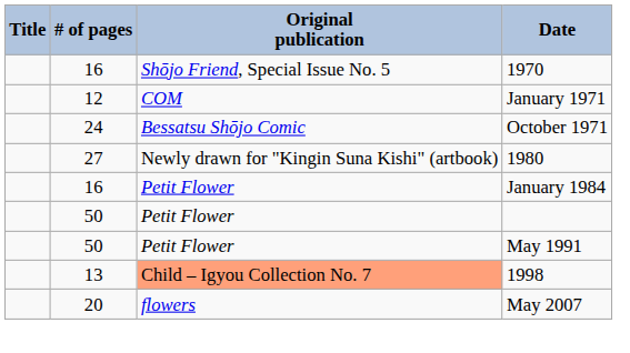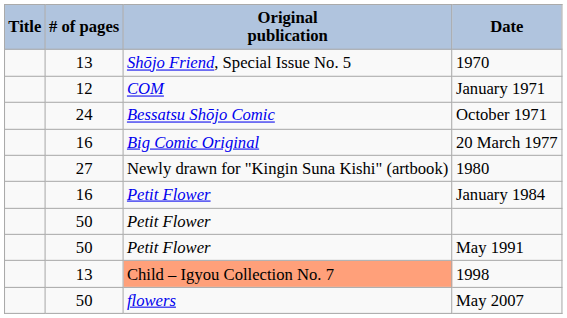 <table class="wikitable">
 <tr>
 <th style="background:#B0C4DE;">Title</th>
 <th style="background:#B0C4DE;"># of pages</th>
 <th style="background:#B0C4DE;">Original<br>publication</th>
 <th style="background:#B0C4DE;">Date</th>
 </tr>
 <tr>
 <td></td>
-<td style="text-align:center;">16</td>
+<td style="text-align:center;">13</td>
 <td><em><a href='#'>Shōjo Friend</a></em>, Special Issue No. 5</td>
 <td>1970</td>
 </tr>
 <tr>
 <td></td>
 <td style="text-align:center;">12</td>
 <td><em><a href='#'>COM</a></em></td>
 <td>January 1971</td>
 </tr>
 <tr>
 <td></td>
 <td style="text-align:center;">24</td>
 <td><em><a href='#'>Bessatsu Shōjo Comic</a></em></td>
 <td>October 1971</td>
+</tr>
+<tr>
+<td></td>
+<td style="text-align:center;">16</td>
+<td><em><a href='#'>Big Comic Original</a></em></td>
+<td>20 March 1977</td>
 </tr>
 <tr>
 <td></td>
 <td style="text-align:center;">27</td>
 <td>Newly drawn for "Kingin Suna Kishi" (artbook)</td>
 <td>1980</td>
 </tr>
 <tr>
 <td></td>
 <td style="text-align:center;">16</td>
 <td><em><a href='#'>Petit Flower</a></em></td>
 <td>January 1984</td>
 </tr>
 <tr>
 <td></td>
 <td style="text-align:center;">50</td>
 <td><em>Petit Flower</em></td>
 <td></td>
 </tr>
 <tr>
 <td></td>
 <td style="text-align:center;">50</td>
 <td><em>Petit Flower</em></td>
 <td>May 1991</td>
 </tr>
 <tr>
 <td></td>
 <td style="text-align:center;">13</td>
 <td style="background: lightsalmon;">Child – Igyou Collection No. 7</td>
 <td>1998</td>
 </tr>
 <tr>
 <td></td>
-<td style="text-align:center;">20</td>
+<td style="text-align:center;">50</td>
 <td><em><a href='#'>flowers</a></em></td>
 <td>May 2007</td>
 </tr>
 </table>
